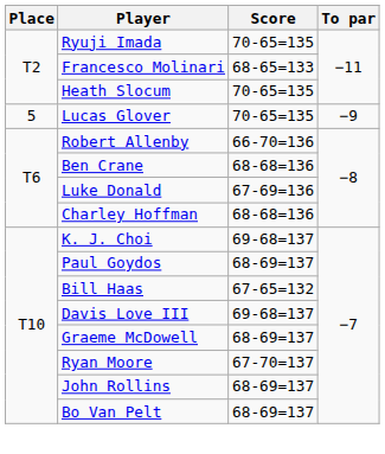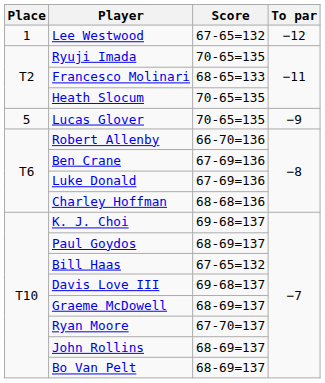 <table class="wikitable">
 <tr>
 <th>Place</th>
 <th>Player</th>
 <th>Score</th>
 <th>To par</th>
+</tr>
+<tr>
+<td align=center>1</td>
+<td> <a href='#'>Lee Westwood</a></td>
+<td>67-65=132</td>
+<td align=center>−12</td>
 </tr>
 <tr>
 <td style="text-align:center;" rowspan="3">T2</td>
 <td> <a href='#'>Ryuji Imada</a></td>
 <td>70-65=135</td>
 <td rowspan="3" style="text-align:center;">−11</td>
 </tr>
 <tr>
 <td> <a href='#'>Francesco Molinari</a></td>
 <td>68-65=133</td>
 </tr>
 <tr>
 <td> <a href='#'>Heath Slocum</a></td>
 <td>70-65=135</td>
 </tr>
 <tr>
 <td align=center>5</td>
 <td> <a href='#'>Lucas Glover</a></td>
 <td>70-65=135</td>
 <td align=center>−9</td>
 </tr>
 <tr>
 <td style="text-align:center;" rowspan="4">T6</td>
 <td> <a href='#'>Robert Allenby</a></td>
 <td>66-70=136</td>
 <td rowspan="4" style="text-align:center;">−8</td>
 </tr>
 <tr>
 <td> <a href='#'>Ben Crane</a></td>
-<td>68-68=136</td>
+<td>67-69=136</td>
 </tr>
 <tr>
 <td> <a href='#'>Luke Donald</a></td>
 <td>67-69=136</td>
 </tr>
 <tr>
 <td> <a href='#'>Charley Hoffman</a></td>
 <td>68-68=136</td>
 </tr>
 <tr>
 <td style="text-align:center;" rowspan="8">T10</td>
 <td> <a href='#'>K. J. Choi</a></td>
 <td>69-68=137</td>
 <td rowspan="8" style="text-align:center;">−7</td>
 </tr>
 <tr>
 <td> <a href='#'>Paul Goydos</a></td>
 <td>68-69=137</td>
 </tr>
 <tr>
 <td> <a href='#'>Bill Haas</a></td>
 <td>67-65=132</td>
 </tr>
 <tr>
 <td> <a href='#'>Davis Love III</a></td>
 <td>69-68=137</td>
 </tr>
 <tr>
 <td> <a href='#'>Graeme McDowell</a></td>
 <td>68-69=137</td>
 </tr>
 <tr>
 <td> <a href='#'>Ryan Moore</a></td>
 <td>67-70=137</td>
 </tr>
 <tr>
 <td> <a href='#'>John Rollins</a></td>
 <td>68-69=137</td>
 </tr>
 <tr>
 <td> <a href='#'>Bo Van Pelt</a></td>
 <td>68-69=137</td>
 </tr>
 </table>
